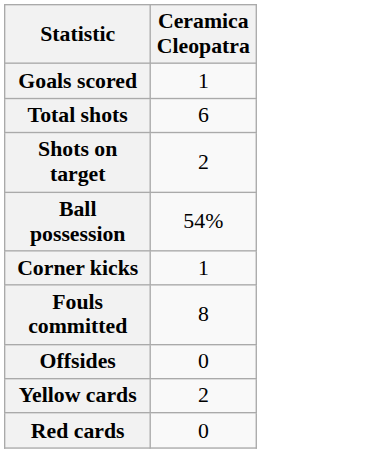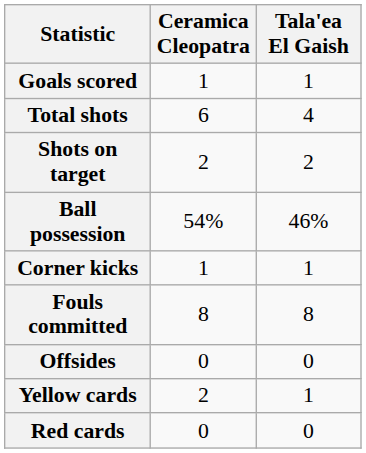 <table class="wikitable plainrowheaders" style="text-align:center">
 <tr>
 <th scope="col" style="width:100px">Statistic</th>
 <th scope="col" style="width:70px">Ceramica Cleopatra</th>
+<th scope="col" style="width:70px">Tala'ea El Gaish</th>
 </tr>
 <tr>
 <th scope=row>Goals scored</th>
+<td>1</td>
 <td>1</td>
 </tr>
 <tr>
 <th scope=row>Total shots</th>
 <td>6</td>
+<td>4</td>
 </tr>
 <tr>
 <th scope=row>Shots on target</th>
+<td>2</td>
 <td>2</td>
 </tr>
 <tr>
 <th scope=row>Ball possession</th>
 <td>54%</td>
+<td>46%</td>
 </tr>
 <tr>
 <th scope=row>Corner kicks</th>
+<td>1</td>
 <td>1</td>
 </tr>
 <tr>
 <th scope=row>Fouls committed</th>
 <td>8</td>
+<td>8</td>
 </tr>
 <tr>
 <th scope=row>Offsides</th>
+<td>0</td>
 <td>0</td>
 </tr>
 <tr>
 <th scope=row>Yellow cards</th>
 <td>2</td>
+<td>1</td>
 </tr>
 <tr>
 <th scope=row>Red cards</th>
 <td>0</td>
+<td>0</td>
 </tr>
 </table>
